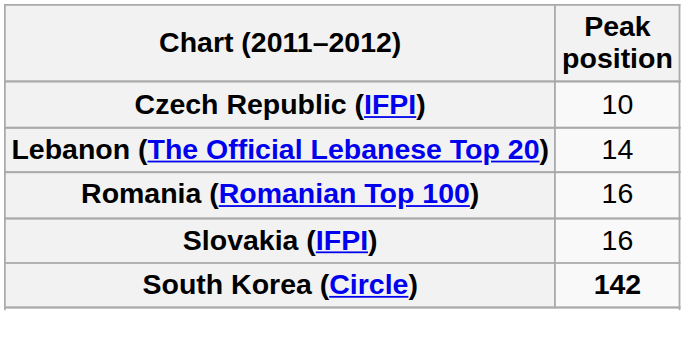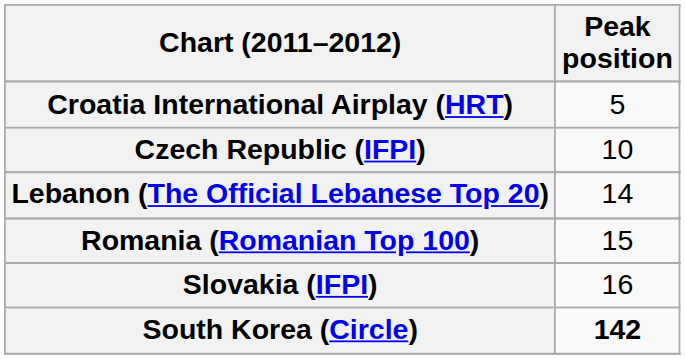 <table class="wikitable sortable plainrowheaders" style="text-align:center">
 <tr>
 <th scope="col">Chart (2011–2012)</th>
 <th scope="col">Peak<br>position</th>
 </tr>
 <tr>
 </tr>
 <tr>
 </tr>
 <tr>
 </tr>
 <tr>
 </tr>
 <tr>
 </tr>
 <tr>
+</tr>
+<tr>
+<th scope="row">Croatia International Airplay (<a href='#'>HRT</a>)</th>
+<td align="center">5</td>
 </tr>
 <tr>
 <th scope="row">Czech Republic (<a href='#'>IFPI</a>)</th>
 <td>10</td>
 </tr>
 <tr>
 </tr>
 <tr>
 </tr>
 <tr>
 </tr>
 <tr>
 </tr>
 <tr>
 <th scope="row">Lebanon (<a href='#'>The Official Lebanese Top 20</a>)</th>
 <td>14</td>
 </tr>
 <tr>
 </tr>
 <tr>
 </tr>
 <tr>
 </tr>
 <tr>
 </tr>
 <tr>
 <th scope="row">Romania (<a href='#'>Romanian Top 100</a>)</th>
-<td>16</td>
+<td>15</td>
 </tr>
 <tr>
 </tr>
 <tr>
 <th scope="row">Slovakia (<a href='#'>IFPI</a>)</th>
 <td>16</td>
 </tr>
 <tr>
 <th scope="row">South Korea (<a href='#'>Circle</a>)</th>
 <td><strong>142</strong></td>
 </tr>
 <tr>
 </tr>
 <tr>
 </tr>
 <tr>
 </tr>
 <tr>
 </tr>
 <tr>
 </tr>
 <tr>
 </tr>
 <tr>
 </tr>
 <tr>
 </tr>
 <tr>
 </tr>
 <tr>
 </tr>
 </table>
